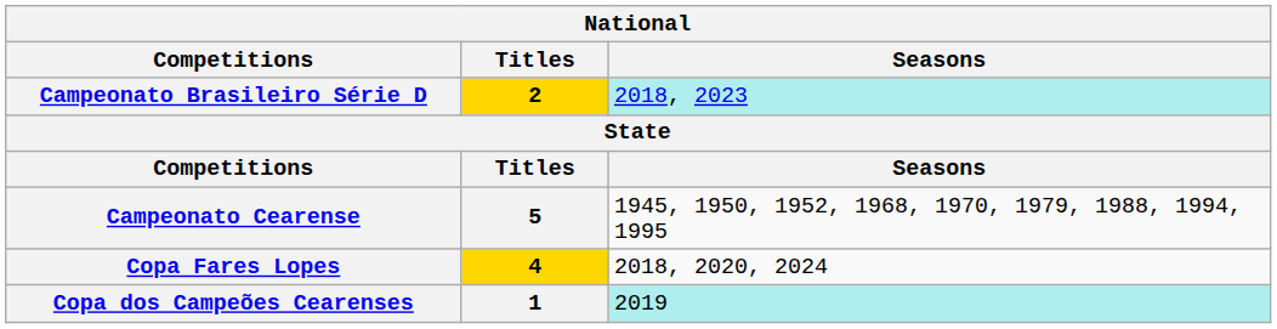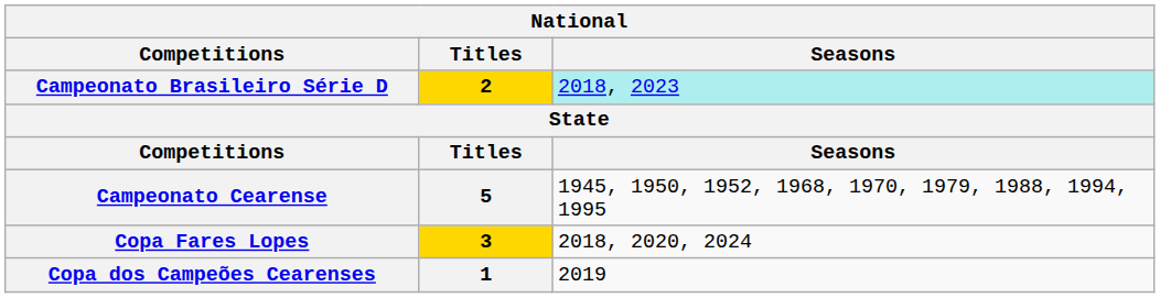 <table class="wikitable">
 <tr>
 <th colspan="3">National</th>
 </tr>
 <tr>
 <th style="width:260px">Competitions</th>
 <th style="width:80px">Titles</th>
 <th style="width:380px">Seasons</th>
 </tr>
 <tr>
 <th style="text-align:center"><a href='#'>Campeonato Brasileiro Série D</a></th>
 <td bgcolor="gold" style="text-align:center"><strong>2</strong></td>
 <td align="left" style="background: paleturquoise;"><a href='#'>2018</a>, <a href='#'>2023</a></td>
 </tr>
 <tr>
 <th colspan="3">State</th>
 </tr>
 <tr>
 <th style="width:260px">Competitions</th>
 <th style="width:80px">Titles</th>
 <th style="width:380px">Seasons</th>
 </tr>
 <tr>
 <th style="text-align:center"><a href='#'>Campeonato Cearense</a></th>
 <th style="text-align:center"><strong>5</strong></th>
 <td align="left">1945, 1950, 1952, 1968, 1970, 1979, 1988, 1994, 1995</td>
 </tr>
 <tr>
 <th style="text-align:center"><a href='#'>Copa Fares Lopes</a></th>
-<td bgcolor="gold" style="text-align:center"><strong>4</strong></td>
+<td bgcolor="gold" style="text-align:center"><strong>3</strong></td>
 <td align="left">2018, 2020, 2024</td>
 </tr>
 <tr>
 <th style="text-align:center"><a href='#'>Copa dos Campeões Cearenses</a></th>
 <th style="text-align:center"><strong>1</strong></th>
-<td align="left" style="background: paleturquoise;">2019</td>
+<td align="left">2019</td>
 </tr>
 </table>
